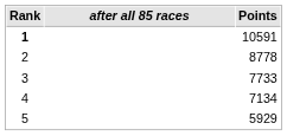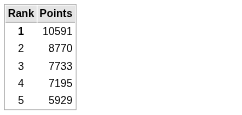 <table cellspacing="1" cellpadding="3" style="border:1px solid #aaa; font-size:86%;">
 <tr style="background:#e4e4e4;">
 <th style="border-bottom:1px solid #aaa; width:10px;">Rank</th>
-<th style="border-bottom:1px solid #aaa; width:200px; white-space:nowrap;"><em>after all 85 races</em> </th>
 <th style="border-bottom:1px solid #aaa; width:20px;">Points</th>
 </tr>
 <tr>
 <td style="text-align:center;"><strong>1</strong></td>
-<td><strong></strong></td>
 <td align="right">10591</td>
 </tr>
 <tr>
 <td style="text-align:center;">2</td>
-<td></td>
-<td align="right">8778</td>
+<td align="right">8770</td>
 </tr>
 <tr>
 <td style="text-align:center;">3</td>
-<td></td>
 <td align="right">7733</td>
 </tr>
 <tr>
 <td style="text-align:center;">4</td>
-<td>  </td>
-<td align="right">7134</td>
+<td align="right">7195</td>
 </tr>
 <tr>
 <td style="text-align:center;">5</td>
-<td></td>
 <td align="right">5929</td>
 </tr>
 </table>
